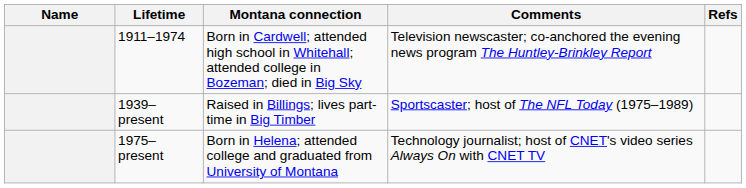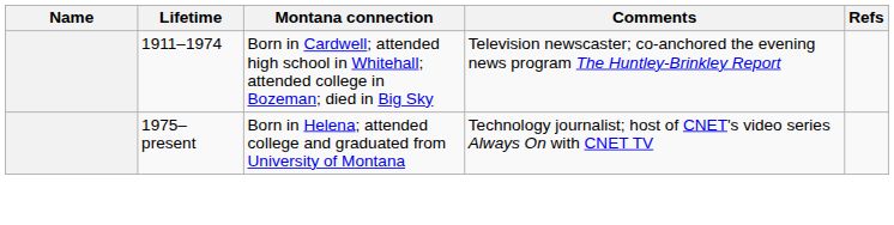 <table class="sortable wikitable plainrowheaders">
 <tr>
 <th style="width:15%;" scope="col">Name</th>
 <th style="width:12%;" scope="col">Lifetime</th>
 <th class="unsortable" style="width:25%;" scope="col">Montana connection</th>
 <th class="unsortable" style="width:43%;" scope="col">Comments</th>
 <th class="unsortable" style="width:5%;" scope="col">Refs</th>
 </tr>
 <tr valign="top">
 <th scope="row"></th>
 <td>1911–1974</td>
 <td>Born in <a href='#'>Cardwell</a>; attended high school in <a href='#'>Whitehall</a>; attended college in <a href='#'>Bozeman</a>; died in <a href='#'>Big Sky</a></td>
 <td>Television newscaster; co-anchored the evening news program <em><a href='#'>The Huntley-Brinkley Report</a></em></td>
 <td style="text-align:center;"></td>
 </tr>
 <tr valign="top">
 <th scope="row"></th>
-<td>1939–present</td>
-<td>Raised in <a href='#'>Billings</a>; lives part-time in <a href='#'>Big Timber</a></td>
-<td><a href='#'>Sportscaster</a>; host of <em><a href='#'>The NFL Today</a></em> (1975–1989)</td>
-<td style="text-align:center;"></td>
-</tr>
-<tr valign="top">
-<th scope="row"></th>
 <td>1975–present</td>
 <td>Born in <a href='#'>Helena</a>; attended college and graduated from <a href='#'>University of Montana</a></td>
 <td>Technology journalist; host of <a href='#'>CNET</a>'s video series <em>Always On</em> with <a href='#'>CNET TV</a></td>
 </tr>
 </table>
